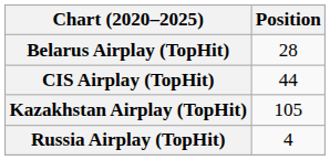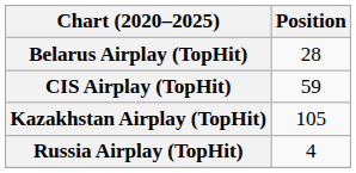 <table class="wikitable sortable plainrowheaders" style="text-align:center">
 <tr>
 <th scope="col">Chart (2020–2025)</th>
 <th scope="col">Position</th>
 </tr>
 <tr>
 <th scope="row">Belarus Airplay (TopHit)</th>
 <td>28</td>
 </tr>
 <tr>
 <th scope="row">CIS Airplay (TopHit)</th>
-<td>44</td>
+<td>59</td>
 </tr>
 <tr>
 <th scope="row">Kazakhstan Airplay (TopHit)</th>
 <td>105</td>
 </tr>
 <tr>
 <th scope="row">Russia Airplay (TopHit)</th>
 <td>4</td>
 </tr>
 <tr>
 </tr>
 </table>
